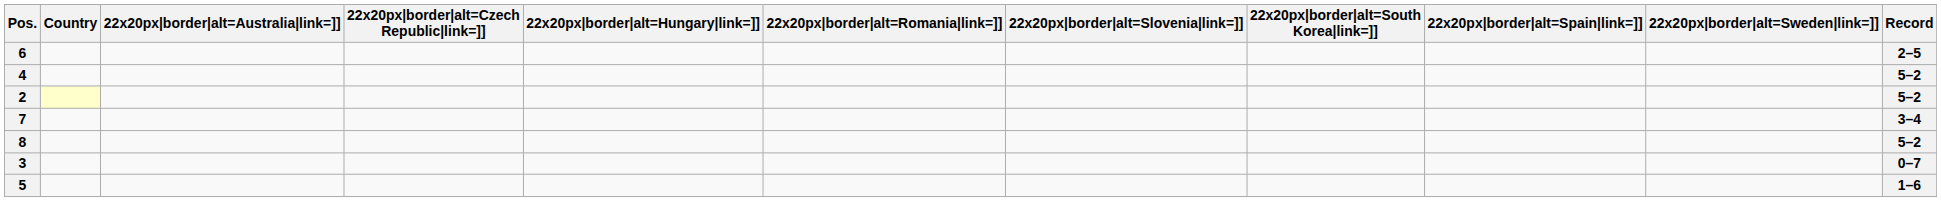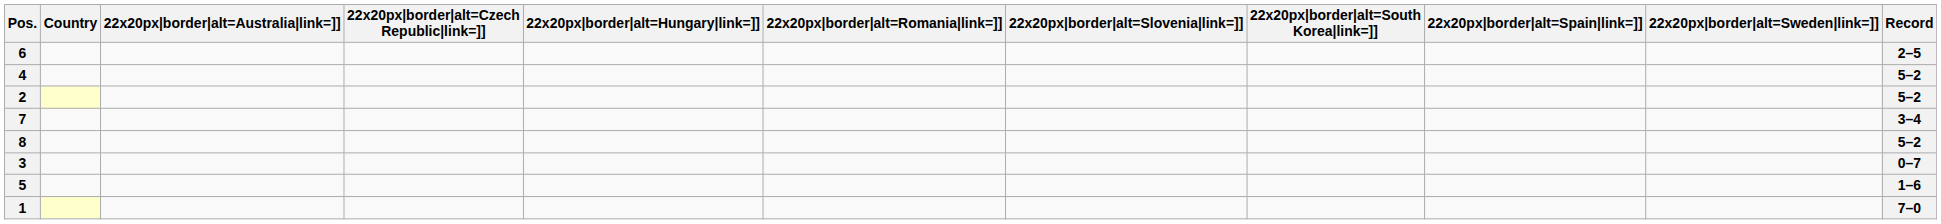 <table class="wikitable sortable nowrap" style="text-align:center; font-size:0.9em;">
 <tr>
 <th>Pos.</th>
 <th>Country</th>
 <th [[Image:>22x20px|border|alt=Australia|link=]]</th>
 <th [[Image:>22x20px|border|alt=Czech Republic|link=]]</th>
 <th [[Image:>22x20px|border|alt=Hungary|link=]]</th>
 <th [[Image:>22x20px|border|alt=Romania|link=]]</th>
 <th [[Image:>22x20px|border|alt=Slovenia|link=]]</th>
 <th [[Image:>22x20px|border|alt=South Korea|link=]]</th>
 <th [[Image:>22x20px|border|alt=Spain|link=]]</th>
 <th [[Image:>22x20px|border|alt=Sweden|link=]]</th>
 <th>Record</th>
 </tr>
 <tr>
 <th>6</th>
 <td style="text-align:left;"></td>
 <td></td>
 <td></td>
 <td></td>
 <td></td>
 <td></td>
 <td></td>
 <td></td>
 <td></td>
 <th>2–5</th>
 </tr>
 <tr>
 <th>4</th>
 <td style="text-align:left;"></td>
 <td></td>
 <td></td>
 <td></td>
 <td></td>
 <td></td>
 <td></td>
 <td></td>
 <td></td>
 <th>5–2</th>
 </tr>
 <tr>
 <th>2</th>
 <td style="text-align:left; background:#ffffcc;"></td>
 <td></td>
 <td></td>
 <td></td>
 <td></td>
 <td></td>
 <td></td>
 <td></td>
 <td></td>
 <th>5–2</th>
 </tr>
 <tr>
 <th>7</th>
 <td style="text-align:left;"></td>
 <td></td>
 <td></td>
 <td></td>
 <td></td>
 <td></td>
 <td></td>
 <td></td>
 <td></td>
 <th>3–4</th>
 </tr>
 <tr>
 <th>8</th>
 <td style="text-align:left;"></td>
 <td></td>
 <td></td>
 <td></td>
 <td></td>
 <td></td>
 <td></td>
 <td></td>
 <td></td>
 <th>5–2</th>
 </tr>
 <tr>
 <th>3</th>
 <td style="text-align:left;"></td>
 <td></td>
 <td></td>
 <td></td>
 <td></td>
 <td></td>
 <td></td>
 <td></td>
 <td></td>
 <th>0–7</th>
 </tr>
 <tr>
 <th>5</th>
 <td style="text-align:left;"></td>
 <td></td>
 <td></td>
 <td></td>
 <td></td>
 <td></td>
 <td></td>
 <td></td>
 <td></td>
 <th>1–6</th>
 </tr>
+<tr>
+<th>1</th>
+<td style="text-align:left; background:#ffffcc;"></td>
+<td></td>
+<td></td>
+<td></td>
+<td></td>
+<td></td>
+<td></td>
+<td></td>
+<td></td>
+<th>7–0</th>
+</tr>
 </table>
